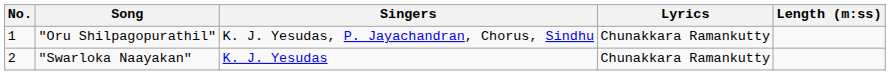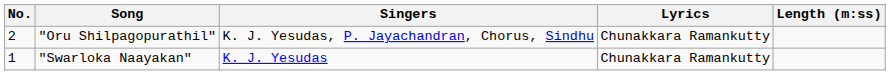 <table class="wikitable" style="font-size:95%;">
 <tr>
 <th>No.</th>
 <th>Song</th>
 <th>Singers</th>
 <th>Lyrics</th>
 <th>Length (m:ss)</th>
 </tr>
 <tr>
-<td>1</td>
+<td>2</td>
 <td>"Oru Shilpagopurathil"</td>
 <td>K. J. Yesudas, <a href='#'>P. Jayachandran</a>, Chorus, <a href='#'>Sindhu</a></td>
 <td>Chunakkara Ramankutty</td>
 <td></td>
 </tr>
 <tr>
-<td>2</td>
+<td>1</td>
 <td>"Swarloka Naayakan"</td>
 <td><a href='#'>K. J. Yesudas</a></td>
 <td>Chunakkara Ramankutty</td>
 <td></td>
 </tr>
 </table>
